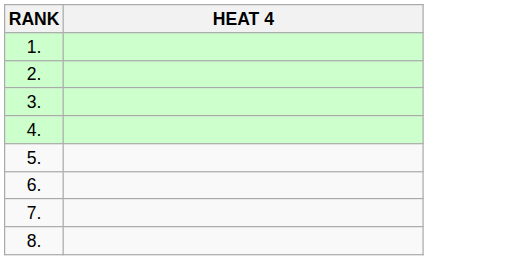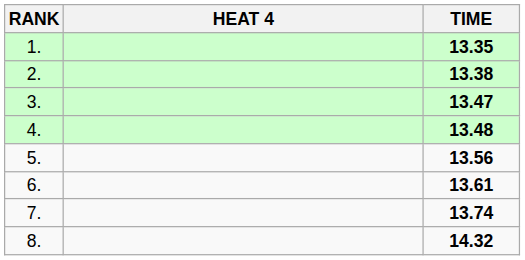 <table class="wikitable" style="border-collapse: collapse; font-size: 90%;">
 <tr>
 <th>RANK</th>
 <th style="width: 20em">HEAT 4</th>
+<th style="width: 5em">TIME</th>
 </tr>
 <tr style="background:#ccffcc;">
 <td align="center">1.</td>
 <td></td>
+<td align="center"><strong>13.35</strong></td>
 </tr>
 <tr style="background:#ccffcc;">
 <td align="center">2.</td>
 <td></td>
+<td align="center"><strong>13.38</strong></td>
 </tr>
 <tr style="background:#ccffcc;">
 <td align="center">3.</td>
 <td></td>
+<td align="center"><strong>13.47</strong></td>
 </tr>
 <tr style="background:#ccffcc;">
 <td align="center">4.</td>
 <td></td>
+<td align="center"><strong>13.48</strong></td>
 </tr>
 <tr>
 <td align="center">5.</td>
 <td></td>
+<td align="center"><strong>13.56</strong></td>
 </tr>
 <tr>
 <td align="center">6.</td>
 <td></td>
+<td align="center"><strong>13.61</strong></td>
 </tr>
 <tr>
 <td align="center">7.</td>
 <td></td>
+<td align="center"><strong>13.74</strong></td>
 </tr>
 <tr>
 <td align="center">8.</td>
 <td></td>
+<td align="center"><strong>14.32</strong></td>
 </tr>
 </table>
